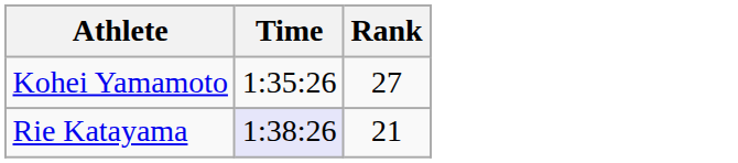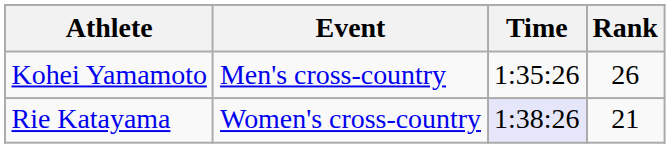 <table class="wikitable" style="font-size:90%">
 <tr>
 <th>Athlete</th>
+<th>Event</th>
 <th>Time</th>
 <th>Rank</th>
 </tr>
 <tr align=center>
 <td align=left><a href='#'>Kohei Yamamoto</a></td>
+<td align=left><a href='#'>Men's cross-country</a></td>
 <td>1:35:26</td>
-<td>27</td>
+<td>26</td>
 </tr>
 <tr align=center>
 <td align=left><a href='#'>Rie Katayama</a></td>
+<td align=left><a href='#'>Women's cross-country</a></td>
 <td style="background: lavender;">1:38:26</td>
 <td>21</td>
 </tr>
 </table>
